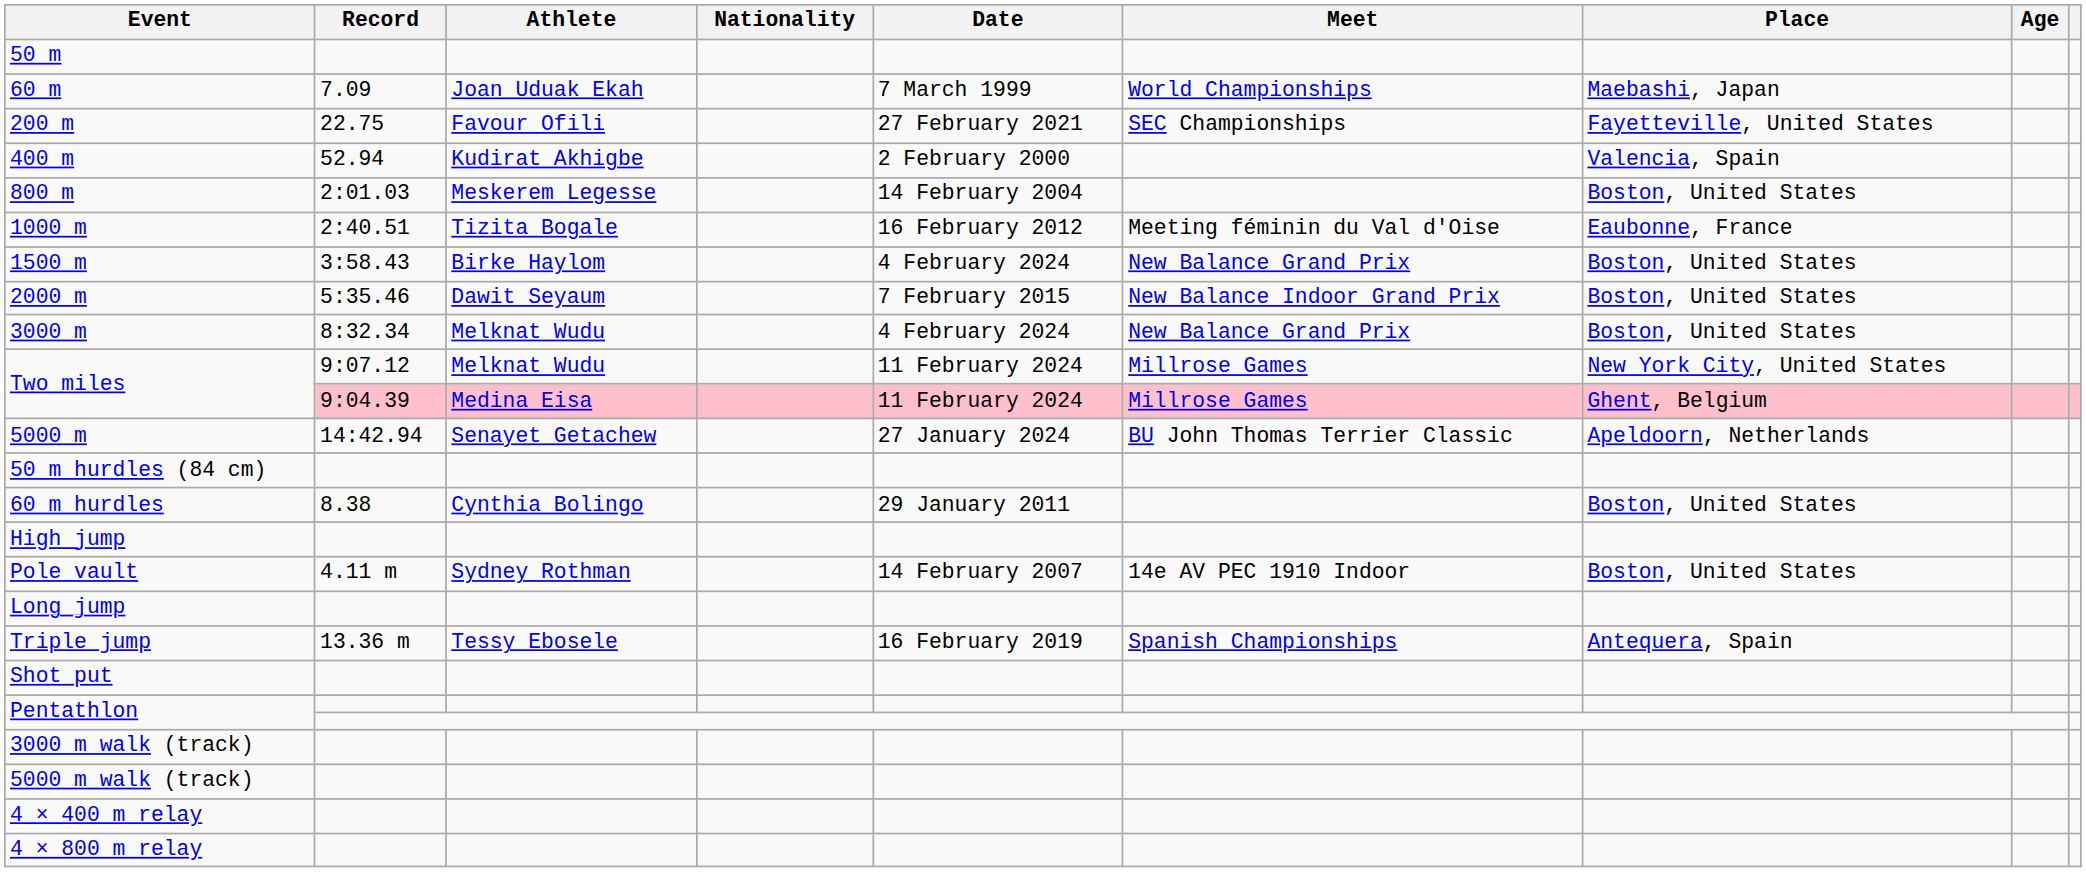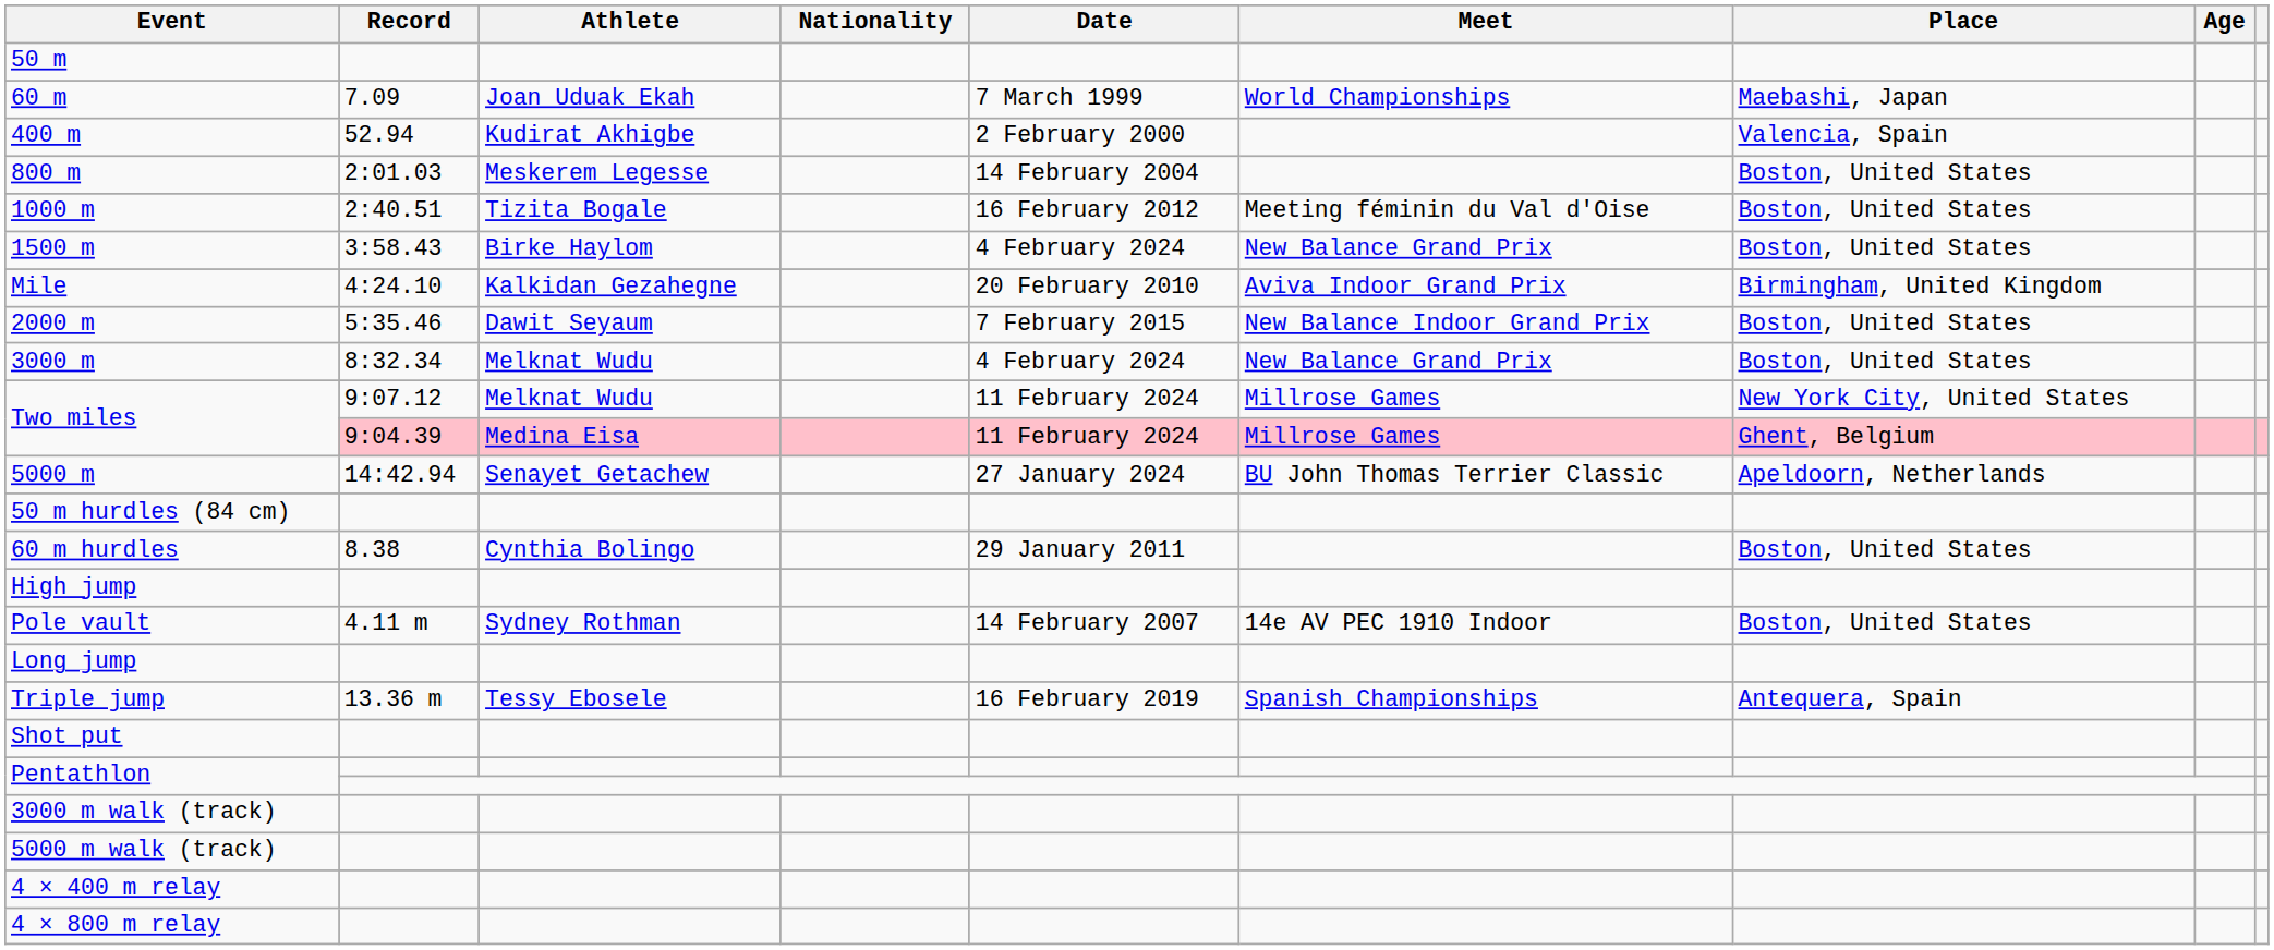 <table class=wikitable style="width: 95%; font-size: 95%;">
 <tr>
 <th>Event</th>
 <th>Record</th>
 <th>Athlete</th>
 <th>Nationality</th>
 <th>Date</th>
 <th>Meet</th>
 <th>Place</th>
 <th>Age</th>
 <th></th>
 </tr>
 <tr>
 <td><a href='#'>50 m</a></td>
 <td></td>
 <td></td>
 <td></td>
 <td></td>
 <td></td>
 <td></td>
 <td></td>
 <td></td>
 </tr>
 <tr>
 <td><a href='#'>60 m</a></td>
 <td>7.09</td>
 <td><a href='#'>Joan Uduak Ekah</a></td>
 <td></td>
 <td>7 March 1999</td>
 <td><a href='#'>World Championships</a></td>
 <td><a href='#'>Maebashi</a>, Japan</td>
 <td></td>
 <td></td>
 </tr>
 <tr>
-<td><a href='#'>200 m</a></td>
-<td>22.75</td>
-<td><a href='#'>Favour Ofili</a></td>
-<td></td>
-<td>27 February 2021</td>
-<td><a href='#'>SEC</a> Championships</td>
-<td><a href='#'>Fayetteville</a>, United States</td>
-<td></td>
-<td></td>
-</tr>
-<tr>
 <td><a href='#'>400 m</a></td>
 <td>52.94</td>
 <td><a href='#'>Kudirat Akhigbe</a></td>
 <td></td>
 <td>2 February 2000</td>
 <td></td>
 <td><a href='#'>Valencia</a>, Spain</td>
 <td></td>
 <td></td>
 </tr>
 <tr>
 <td><a href='#'>800 m</a></td>
 <td>2:01.03</td>
 <td><a href='#'>Meskerem Legesse</a></td>
 <td></td>
 <td>14 February 2004</td>
 <td></td>
 <td><a href='#'>Boston</a>, United States</td>
 <td></td>
 <td></td>
 </tr>
 <tr>
 <td><a href='#'>1000 m</a></td>
 <td>2:40.51</td>
 <td><a href='#'>Tizita Bogale</a></td>
 <td></td>
 <td>16 February 2012</td>
 <td>Meeting féminin du Val d'Oise</td>
-<td><a href='#'>Eaubonne</a>, France</td>
+<td><a href='#'>Boston</a>, United States</td>
 <td></td>
 <td></td>
 </tr>
 <tr>
 <td><a href='#'>1500 m</a></td>
 <td>3:58.43</td>
 <td><a href='#'>Birke Haylom</a></td>
 <td></td>
 <td>4 February 2024</td>
 <td><a href='#'>New Balance Grand Prix</a></td>
 <td><a href='#'>Boston</a>, United States</td>
+<td></td>
+<td></td>
+</tr>
+<tr>
+<td><a href='#'>Mile</a></td>
+<td>4:24.10</td>
+<td><a href='#'>Kalkidan Gezahegne</a></td>
+<td></td>
+<td>20 February 2010</td>
+<td><a href='#'>Aviva Indoor Grand Prix</a></td>
+<td><a href='#'>Birmingham</a>, United Kingdom</td>
 <td></td>
 <td></td>
 </tr>
 <tr>
 <td><a href='#'>2000 m</a></td>
 <td>5:35.46</td>
 <td><a href='#'>Dawit Seyaum</a></td>
 <td></td>
 <td>7 February 2015</td>
 <td><a href='#'>New Balance Indoor Grand Prix</a></td>
 <td><a href='#'>Boston</a>, United States</td>
 <td></td>
 <td></td>
 </tr>
 <tr>
 <td><a href='#'>3000 m</a></td>
 <td>8:32.34</td>
 <td><a href='#'>Melknat Wudu</a></td>
 <td></td>
 <td>4 February 2024</td>
 <td><a href='#'>New Balance Grand Prix</a></td>
 <td><a href='#'>Boston</a>, United States</td>
 <td></td>
 <td></td>
 </tr>
 <tr>
 <td rowspan=2><a href='#'>Two miles</a></td>
 <td>9:07.12</td>
 <td><a href='#'>Melknat Wudu</a></td>
 <td></td>
 <td>11 February 2024</td>
 <td><a href='#'>Millrose Games</a></td>
 <td><a href='#'>New York City</a>, United States</td>
 <td></td>
 <td></td>
 </tr>
 <tr style="background:pink">
 <td>9:04.39</td>
 <td><a href='#'>Medina Eisa</a></td>
 <td></td>
 <td>11 February 2024</td>
 <td><a href='#'>Millrose Games</a></td>
 <td><a href='#'>Ghent</a>, Belgium</td>
 <td></td>
 <td></td>
 </tr>
 <tr>
 <td><a href='#'>5000 m</a></td>
 <td>14:42.94</td>
 <td><a href='#'>Senayet Getachew</a></td>
 <td></td>
 <td>27 January 2024</td>
 <td><a href='#'>BU</a> John Thomas Terrier Classic</td>
 <td><a href='#'>Apeldoorn</a>, Netherlands</td>
 <td></td>
 <td></td>
 </tr>
 <tr>
 <td><a href='#'>50 m hurdles</a> (84 cm)</td>
 <td></td>
 <td></td>
 <td></td>
 <td></td>
 <td></td>
 <td></td>
 <td></td>
 <td></td>
 </tr>
 <tr>
 <td><a href='#'>60 m hurdles</a></td>
 <td>8.38</td>
 <td><a href='#'>Cynthia Bolingo</a></td>
 <td></td>
 <td>29 January 2011</td>
 <td></td>
 <td><a href='#'>Boston</a>, United States</td>
 <td></td>
 <td></td>
 </tr>
 <tr>
 <td><a href='#'>High jump</a></td>
 <td></td>
 <td></td>
 <td></td>
 <td></td>
 <td></td>
 <td></td>
 <td></td>
 <td></td>
 </tr>
 <tr>
 <td><a href='#'>Pole vault</a></td>
 <td>4.11 m</td>
 <td><a href='#'>Sydney Rothman</a></td>
 <td></td>
 <td>14 February 2007</td>
 <td>14e AV PEC 1910 Indoor</td>
 <td><a href='#'>Boston</a>, United States</td>
 <td></td>
 <td></td>
 </tr>
 <tr>
 <td><a href='#'>Long jump</a></td>
 <td></td>
 <td></td>
 <td></td>
 <td></td>
 <td></td>
 <td></td>
 <td></td>
 <td></td>
 </tr>
 <tr>
 <td><a href='#'>Triple jump</a></td>
 <td>13.36 m</td>
 <td><a href='#'>Tessy Ebosele</a></td>
 <td></td>
 <td>16 February 2019</td>
 <td><a href='#'>Spanish Championships</a></td>
 <td><a href='#'>Antequera</a>, Spain</td>
 <td></td>
 <td></td>
 </tr>
 <tr>
 <td><a href='#'>Shot put</a></td>
 <td></td>
 <td></td>
 <td></td>
 <td></td>
 <td></td>
 <td></td>
 <td></td>
 <td></td>
 </tr>
 <tr>
 <td rowspan=2><a href='#'>Pentathlon</a></td>
 <td></td>
 <td></td>
 <td></td>
 <td></td>
 <td></td>
 <td></td>
 <td></td>
 <td></td>
 </tr>
 <tr>
 <td colspan=7></td>
 <td></td>
 </tr>
 <tr>
 <td><a href='#'>3000 m walk</a> (track)</td>
 <td></td>
 <td></td>
 <td></td>
 <td></td>
 <td></td>
 <td></td>
 <td></td>
 <td></td>
 </tr>
 <tr>
 <td><a href='#'>5000 m walk</a> (track)</td>
 <td></td>
 <td></td>
 <td></td>
 <td></td>
 <td></td>
 <td></td>
 <td></td>
 <td></td>
 </tr>
 <tr>
 <td><a href='#'>4 × 400 m relay</a></td>
 <td></td>
 <td></td>
 <td></td>
 <td></td>
 <td></td>
 <td></td>
 <td></td>
 <td></td>
 </tr>
 <tr>
 <td><a href='#'>4 × 800 m relay</a></td>
 <td></td>
 <td></td>
 <td></td>
 <td></td>
 <td></td>
 <td></td>
 <td></td>
 <td></td>
 </tr>
 </table>
